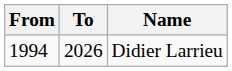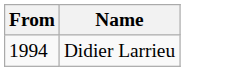 <table class="wikitable">
 <tr>
 <th>From</th>
-<th>To</th>
 <th>Name</th>
 </tr>
 <tr>
 <td>1994</td>
-<td>2026</td>
 <td>Didier Larrieu</td>
 </tr>
 </table>
